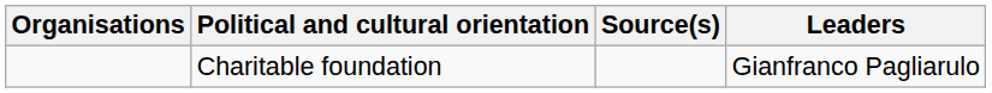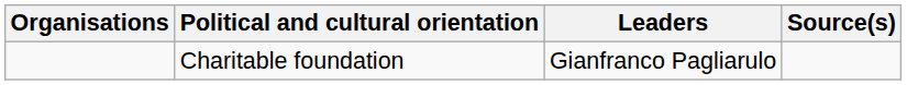 <table class="wikitable">
 <tr>
 <th>Organisations</th>
 <th>Political and cultural orientation</th>
+<th>Leaders</th>
 <th>Source(s)</th>
-<th>Leaders</th>
 </tr>
 <tr>
 <td></td>
 <td>Charitable foundation</td>
+<td>Gianfranco Pagliarulo</td>
 <td></td>
-<td>Gianfranco Pagliarulo</td>
 </tr>
 </table>
